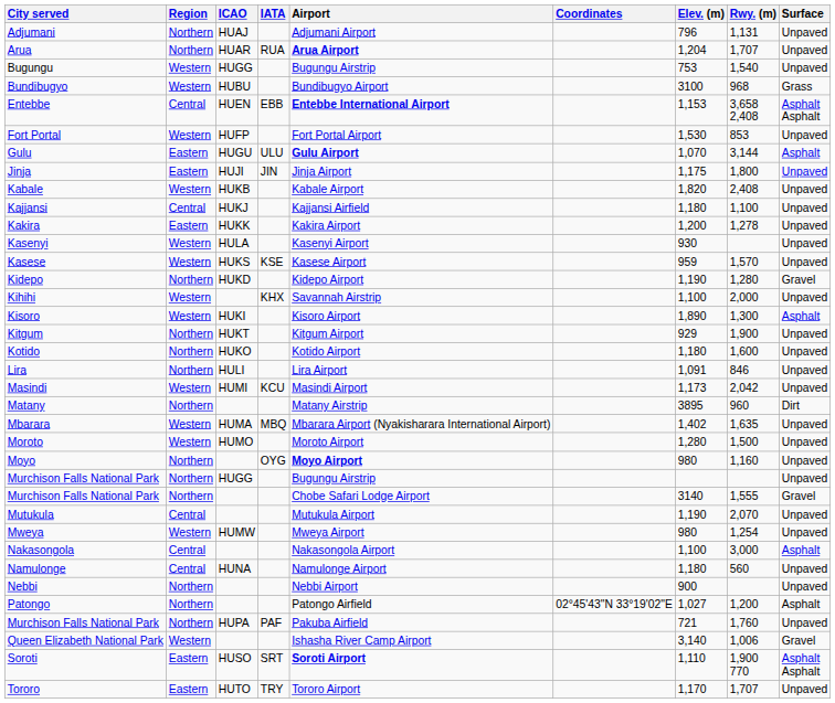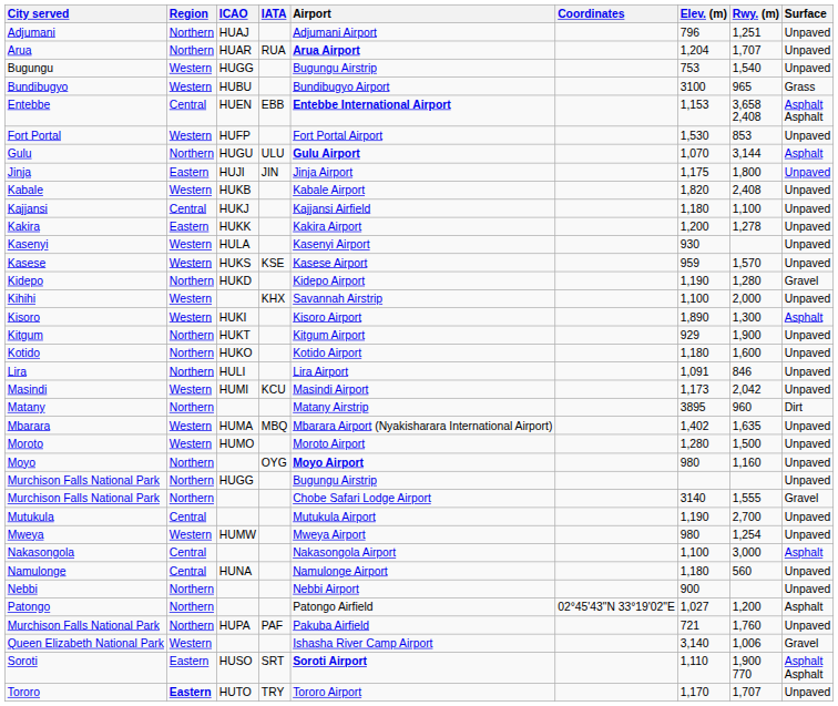 <table class="wikitable sortable" style="font-size:95%;">
 <tr>
 <th style="text-align:left; white-space:nowrap;"><a href='#'>City served</a></th>
 <th style="text-align:left;"><a href='#'>Region</a></th>
 <th style="text-align:left;"><a href='#'>ICAO</a></th>
 <th style="text-align:left;"><a href='#'>IATA</a></th>
 <th style="text-align:left; white-space:nowrap;">Airport</th>
 <th style="text-align:left;"><a href='#'>Coordinates</a></th>
 <th style="text-align:left; white-space:nowrap;"><a href='#'>Elev.</a> (m)</th>
 <th style="text-align:left; white-space:nowrap;"><a href='#'>Rwy.</a> (m)</th>
 <th style="text-align:left;">Surface</th>
 </tr>
 <tr valign="top">
 <td><a href='#'>Adjumani</a></td>
 <td><a href='#'>Northern</a></td>
 <td>HUAJ</td>
 <td></td>
 <td><a href='#'>Adjumani Airport</a></td>
 <td> </td>
 <td>796 </td>
-<td>1,131 </td>
+<td>1,251 </td>
 <td>Unpaved</td>
 </tr>
 <tr valign="top">
 <td><a href='#'>Arua</a></td>
 <td><a href='#'>Northern</a></td>
 <td>HUAR</td>
 <td>RUA</td>
 <td><strong><a href='#'>Arua Airport</a></strong></td>
 <td></td>
 <td>1,204 </td>
 <td>1,707 </td>
 <td>Unpaved</td>
 </tr>
 <tr valign="top">
 <td>Bugungu</td>
 <td><a href='#'>Western</a></td>
 <td>HUGG</td>
 <td></td>
 <td><a href='#'>Bugungu Airstrip</a></td>
 <td></td>
 <td>753</td>
 <td>1,540</td>
 <td>Unpaved</td>
 </tr>
 <tr valign="top">
 <td><a href='#'>Bundibugyo</a></td>
 <td><a href='#'>Western</a></td>
 <td>HUBU</td>
 <td></td>
 <td><a href='#'>Bundibugyo Airport</a></td>
 <td></td>
 <td>3100</td>
-<td>968</td>
+<td>965</td>
 <td>Grass</td>
 </tr>
 <tr valign="top">
 <td><a href='#'>Entebbe</a></td>
 <td><a href='#'>Central</a></td>
 <td>HUEN</td>
 <td>EBB</td>
 <td><strong><a href='#'>Entebbe International Airport</a></strong></td>
 <td> </td>
 <td>1,153 </td>
 <td>3,658 <br>2,408</td>
 <td><a href='#'>Asphalt</a><br>Asphalt</td>
 </tr>
 <tr valign="top">
 <td><a href='#'>Fort Portal</a></td>
 <td><a href='#'>Western</a></td>
 <td>HUFP</td>
 <td></td>
 <td><a href='#'>Fort Portal Airport</a></td>
 <td></td>
 <td>1,530</td>
 <td>853</td>
 <td>Unpaved</td>
 </tr>
 <tr valign="top">
 <td><a href='#'>Gulu</a></td>
-<td><a href='#'>Eastern</a></td>
+<td><a href='#'>Northern</a></td>
 <td>HUGU</td>
 <td>ULU</td>
 <td><strong><a href='#'>Gulu Airport</a></strong></td>
 <td> </td>
 <td>1,070 </td>
 <td>3,144 </td>
 <td><a href='#'>Asphalt</a></td>
 </tr>
 <tr valign="top">
 <td><a href='#'>Jinja</a></td>
 <td><a href='#'>Eastern</a></td>
 <td>HUJI</td>
 <td>JIN</td>
 <td><a href='#'>Jinja Airport</a></td>
 <td></td>
 <td>1,175 </td>
 <td>1,800 </td>
 <td><a href='#'>Unpaved</a></td>
 </tr>
 <tr valign="top">
 <td><a href='#'>Kabale</a></td>
 <td><a href='#'>Western</a></td>
 <td>HUKB</td>
 <td></td>
 <td><a href='#'>Kabale Airport</a></td>
 <td></td>
 <td>1,820</td>
 <td>2,408</td>
 <td>Unpaved</td>
 </tr>
 <tr valign="top">
 <td><a href='#'>Kajjansi</a></td>
 <td><a href='#'>Central</a></td>
 <td>HUKJ</td>
 <td></td>
 <td><a href='#'>Kajjansi Airfield</a></td>
 <td></td>
 <td>1,180</td>
 <td>1,100</td>
 <td>Unpaved</td>
 </tr>
 <tr valign="top">
 <td><a href='#'>Kakira</a></td>
 <td><a href='#'>Eastern</a></td>
 <td>HUKK</td>
 <td></td>
 <td><a href='#'>Kakira Airport</a></td>
 <td></td>
 <td>1,200</td>
 <td>1,278</td>
 <td>Unpaved</td>
 </tr>
 <tr valign="top">
 <td><a href='#'>Kasenyi</a></td>
 <td><a href='#'>Western</a></td>
 <td>HULA</td>
 <td></td>
 <td><a href='#'>Kasenyi Airport</a></td>
 <td></td>
 <td>930</td>
 <td></td>
 <td>Unpaved</td>
 </tr>
 <tr valign="top">
 <td><a href='#'>Kasese</a></td>
 <td><a href='#'>Western</a></td>
 <td>HUKS</td>
 <td>KSE</td>
 <td><a href='#'>Kasese Airport</a></td>
 <td></td>
 <td>959 </td>
 <td>1,570 </td>
 <td>Unpaved</td>
 </tr>
 <tr valign="top">
 <td><a href='#'>Kidepo</a></td>
 <td><a href='#'>Northern</a></td>
 <td>HUKD</td>
 <td></td>
 <td><a href='#'>Kidepo Airport</a></td>
 <td></td>
 <td>1,190</td>
 <td>1,280</td>
 <td>Gravel</td>
 </tr>
 <tr valign="top">
 <td><a href='#'>Kihihi</a></td>
 <td><a href='#'>Western</a></td>
 <td></td>
 <td>KHX</td>
 <td><a href='#'>Savannah Airstrip</a></td>
 <td></td>
 <td>1,100</td>
 <td>2,000</td>
 <td>Unpaved</td>
 </tr>
 <tr valign="top">
 <td><a href='#'>Kisoro</a></td>
 <td><a href='#'>Western</a></td>
 <td>HUKI</td>
 <td></td>
 <td><a href='#'>Kisoro Airport</a></td>
 <td></td>
 <td>1,890</td>
 <td>1,300</td>
 <td><a href='#'>Asphalt</a></td>
 </tr>
 <tr valign="top">
 <td><a href='#'>Kitgum</a></td>
 <td><a href='#'>Northern</a></td>
 <td>HUKT</td>
 <td></td>
 <td><a href='#'>Kitgum Airport</a></td>
 <td></td>
 <td>929</td>
 <td>1,900</td>
 <td>Unpaved</td>
 </tr>
 <tr valign="top">
 <td><a href='#'>Kotido</a></td>
 <td><a href='#'>Northern</a></td>
 <td>HUKO</td>
 <td></td>
 <td><a href='#'>Kotido Airport</a></td>
 <td></td>
 <td>1,180</td>
 <td>1,600</td>
 <td>Unpaved</td>
 </tr>
 <tr valign="top">
 <td><a href='#'>Lira</a></td>
 <td><a href='#'>Northern</a></td>
 <td>HULI</td>
 <td></td>
 <td><a href='#'>Lira Airport</a></td>
 <td></td>
 <td>1,091 </td>
 <td>846 </td>
 <td>Unpaved</td>
 </tr>
 <tr valign="top">
 <td><a href='#'>Masindi</a></td>
 <td><a href='#'>Western</a></td>
 <td>HUMI</td>
 <td>KCU</td>
 <td><a href='#'>Masindi Airport</a></td>
 <td> </td>
 <td>1,173 </td>
 <td>2,042 </td>
 <td>Unpaved</td>
 </tr>
 <tr valign="top">
 <td><a href='#'>Matany</a></td>
 <td><a href='#'>Northern</a></td>
 <td></td>
 <td></td>
 <td><a href='#'>Matany Airstrip</a></td>
 <td></td>
 <td>3895</td>
 <td>960</td>
 <td>Dirt</td>
 </tr>
 <tr valign="top">
 <td><a href='#'>Mbarara</a></td>
 <td><a href='#'>Western</a></td>
 <td>HUMA</td>
 <td>MBQ</td>
 <td><a href='#'>Mbarara Airport</a> (Nyakisharara International Airport)</td>
 <td> </td>
 <td>1,402 </td>
 <td>1,635 </td>
 <td>Unpaved</td>
 </tr>
 <tr valign="top">
 <td><a href='#'>Moroto</a></td>
 <td><a href='#'>Western</a></td>
 <td>HUMO</td>
 <td></td>
 <td><a href='#'>Moroto Airport</a></td>
 <td> </td>
 <td>1,280 </td>
 <td>1,500 </td>
 <td>Unpaved</td>
 </tr>
 <tr valign="top">
 <td><a href='#'>Moyo</a></td>
 <td><a href='#'>Northern</a></td>
 <td></td>
 <td>OYG</td>
 <td><strong><a href='#'>Moyo Airport</a></strong></td>
 <td></td>
 <td>980</td>
 <td>1,160</td>
 <td>Unpaved</td>
 </tr>
 <tr valign="top">
 <td><a href='#'>Murchison Falls National Park</a></td>
 <td><a href='#'>Northern</a></td>
 <td>HUGG</td>
 <td></td>
 <td><a href='#'>Bugungu Airstrip</a></td>
 <td></td>
 <td></td>
 <td></td>
 <td>Unpaved</td>
 </tr>
 <tr valign="top">
 <td><a href='#'>Murchison Falls National Park</a></td>
 <td><a href='#'>Northern</a></td>
 <td></td>
 <td></td>
 <td><a href='#'>Chobe Safari Lodge Airport</a></td>
 <td></td>
 <td>3140</td>
 <td>1,555</td>
 <td>Gravel</td>
 </tr>
 <tr valign="top">
 <td><a href='#'>Mutukula</a></td>
 <td><a href='#'>Central</a></td>
 <td></td>
 <td></td>
 <td><a href='#'>Mutukula Airport</a></td>
 <td></td>
 <td>1,190</td>
-<td>2,070</td>
+<td>2,700</td>
 <td>Unpaved</td>
 </tr>
 <tr valign="top">
 <td><a href='#'>Mweya</a></td>
 <td><a href='#'>Western</a></td>
 <td>HUMW</td>
 <td></td>
 <td><a href='#'>Mweya Airport</a></td>
 <td></td>
 <td>980</td>
 <td>1,254</td>
 <td>Unpaved</td>
 </tr>
 <tr valign="top">
 <td><a href='#'>Nakasongola</a></td>
 <td><a href='#'>Central</a></td>
 <td></td>
 <td></td>
 <td><a href='#'>Nakasongola Airport</a></td>
 <td></td>
 <td>1,100</td>
 <td>3,000</td>
 <td><a href='#'>Asphalt</a></td>
 </tr>
 <tr valign="top">
 <td><a href='#'>Namulonge</a></td>
 <td><a href='#'>Central</a></td>
 <td>HUNA</td>
 <td></td>
 <td><a href='#'>Namulonge Airport</a></td>
 <td></td>
 <td>1,180</td>
 <td>560</td>
 <td>Unpaved</td>
 </tr>
 <tr valign="top">
 <td><a href='#'>Nebbi</a></td>
 <td><a href='#'>Northern</a></td>
 <td></td>
 <td></td>
 <td><a href='#'>Nebbi Airport</a></td>
 <td></td>
 <td>900</td>
 <td></td>
 <td>Unpaved</td>
 </tr>
 <tr valign="top">
 <td><a href='#'>Patongo</a></td>
 <td><a href='#'>Northern</a></td>
 <td></td>
 <td></td>
 <td>Patongo Airfield</td>
 <td>02°45'43"N 33°19'02"E</td>
 <td>1,027</td>
 <td>1,200</td>
 <td>Asphalt</td>
 </tr>
 <tr valign="top">
 <td><a href='#'>Murchison Falls National Park</a></td>
 <td><a href='#'>Northern</a></td>
 <td>HUPA</td>
 <td>PAF</td>
 <td><a href='#'>Pakuba Airfield</a></td>
 <td></td>
 <td>721 </td>
 <td>1,760 </td>
 <td>Unpaved</td>
 </tr>
 <tr valign="top">
 <td><a href='#'>Queen Elizabeth National Park</a></td>
 <td><a href='#'>Western</a></td>
 <td></td>
 <td></td>
 <td><a href='#'>Ishasha River Camp Airport</a></td>
 <td></td>
 <td>3,140</td>
 <td>1,006</td>
 <td>Gravel</td>
 </tr>
 <tr valign="top">
 <td><a href='#'>Soroti</a></td>
 <td><a href='#'>Eastern</a></td>
 <td>HUSO</td>
 <td>SRT</td>
 <td><strong><a href='#'>Soroti Airport</a></strong></td>
 <td></td>
 <td>1,110 </td>
 <td>1,900 <br>770</td>
 <td><a href='#'>Asphalt</a><br>Asphalt</td>
 </tr>
 <tr valign="top">
 <td><a href='#'>Tororo</a></td>
-<td><a href='#'>Eastern</a></td>
+<td><strong><a href='#'>Eastern</a></strong></td>
 <td>HUTO</td>
 <td>TRY</td>
 <td><a href='#'>Tororo Airport</a></td>
 <td></td>
 <td>1,170 </td>
 <td>1,707 </td>
 <td>Unpaved</td>
 </tr>
 </table>
